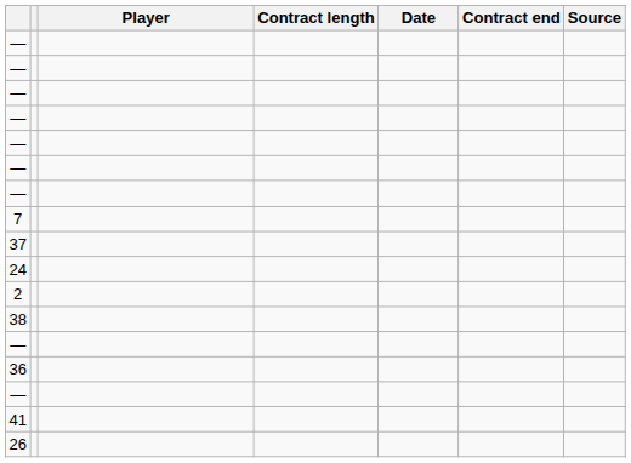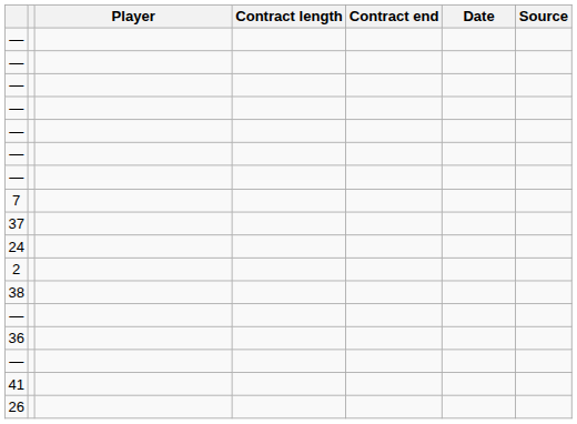 <table class="wikitable plainrowheaders sortable" style="font-size:95%">
 <tr>
 <th></th>
 <th></th>
 <th scope="col" style="width:200px;">Player</th>
 <th>Contract length</th>
+<th>Contract end</th>
 <th scope="col" style="width:70px;">Date</th>
-<th>Contract end</th>
 <th>Source</th>
 </tr>
 <tr>
 <td align=center>—</td>
 <td align=center></td>
 <td></td>
 <td align=center></td>
 <td align=center></td>
 <td align=center></td>
 <td align=center></td>
 </tr>
 <tr>
 <td align=center>—</td>
 <td align=center></td>
 <td></td>
 <td align=center></td>
 <td align=center></td>
 <td align=center></td>
 <td align=center></td>
 </tr>
 <tr>
 <td align=center>—</td>
 <td align=center></td>
 <td></td>
 <td align=center></td>
 <td align=center></td>
 <td align=center></td>
 <td align=center></td>
 </tr>
 <tr>
 <td align=center>—</td>
 <td align=center></td>
 <td></td>
 <td align=center></td>
 <td align=center></td>
 <td align=center></td>
 <td align=center></td>
 </tr>
 <tr>
 <td align=center>—</td>
 <td align=center></td>
 <td></td>
 <td align=center></td>
 <td align=center></td>
 <td align=center></td>
 <td align=center></td>
 </tr>
 <tr>
 <td align=center>—</td>
 <td align=center></td>
 <td></td>
 <td align=center></td>
 <td align=center></td>
 <td align=center></td>
 <td align=center></td>
 </tr>
 <tr>
 <td align=center>—</td>
 <td align=center></td>
 <td></td>
 <td align=center></td>
 <td align=center></td>
 <td align=center></td>
 <td align=center></td>
 </tr>
 <tr>
 <td align=center>7</td>
 <td align=center></td>
 <td></td>
 <td align=center></td>
 <td align=center></td>
 <td align=center></td>
 <td align=center></td>
 </tr>
 <tr>
 <td align=center>37</td>
 <td align=center></td>
 <td></td>
 <td align=center></td>
 <td align=center></td>
 <td align=center></td>
 <td align=center></td>
 </tr>
 <tr>
 <td align=center>24</td>
 <td align=center></td>
 <td></td>
 <td align=center></td>
 <td align=center></td>
 <td align=center></td>
 <td align=center></td>
 </tr>
 <tr>
 <td align=center>2</td>
 <td align=center></td>
 <td></td>
 <td align=center></td>
 <td align=center></td>
 <td align=center></td>
 <td align=center></td>
 </tr>
 <tr>
 <td align=center>38</td>
 <td align=center></td>
 <td></td>
 <td align=center></td>
 <td align=center></td>
 <td align=center></td>
 <td align=center></td>
 </tr>
 <tr>
 <td align=center>—</td>
 <td align=center></td>
 <td></td>
 <td align=center></td>
 <td align=center></td>
 <td align=center></td>
 <td align=center></td>
 </tr>
 <tr>
 <td align=center>36</td>
 <td align=center></td>
 <td></td>
 <td align=center></td>
 <td align=center></td>
 <td align=center></td>
 <td align=center></td>
 </tr>
 <tr>
 <td align=center>—</td>
 <td align=center></td>
 <td></td>
 <td align=center></td>
 <td align=center></td>
 <td align=center></td>
 <td align=center></td>
 </tr>
 <tr>
 <td align=center>41</td>
 <td align=center></td>
 <td></td>
 <td align=center></td>
 <td align=center></td>
 <td align=center></td>
 <td align=center></td>
 </tr>
 <tr>
 <td align=center>26</td>
 <td align=center></td>
 <td></td>
 <td align=center></td>
 <td align=center></td>
 <td align=center></td>
 <td align=center></td>
 </tr>
 </table>
